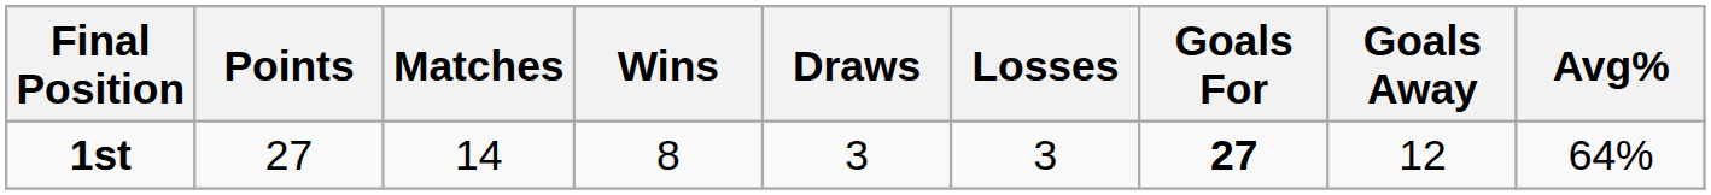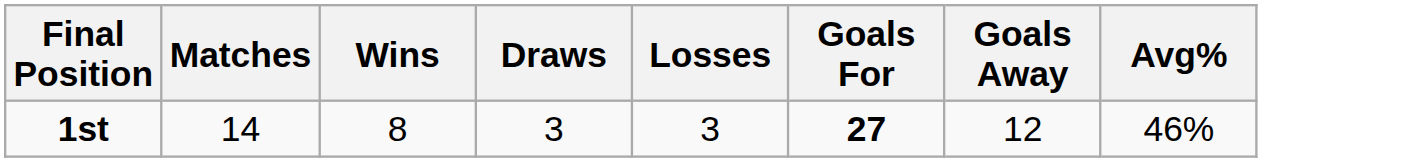 <table class="wikitable" style="font-size: 95%; text-align: center;">
 <tr>
 <th width=60>Final Position</th>
-<th width=60>Points</th>
 <th width=60>Matches</th>
 <th width=60>Wins</th>
 <th width=60>Draws</th>
 <th width=60>Losses</th>
 <th width=60>Goals For</th>
 <th width=60>Goals Away</th>
 <th width=60>Avg%</th>
 </tr>
 <tr>
 <td><strong>1st</strong></td>
-<td>27</td>
 <td>14</td>
 <td>8</td>
 <td>3</td>
 <td>3</td>
 <td><strong>27</strong></td>
 <td>12</td>
-<td>64%</td>
+<td>46%</td>
 </tr>
 </table>
